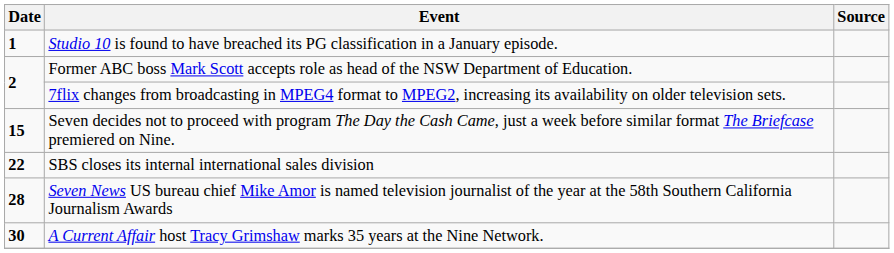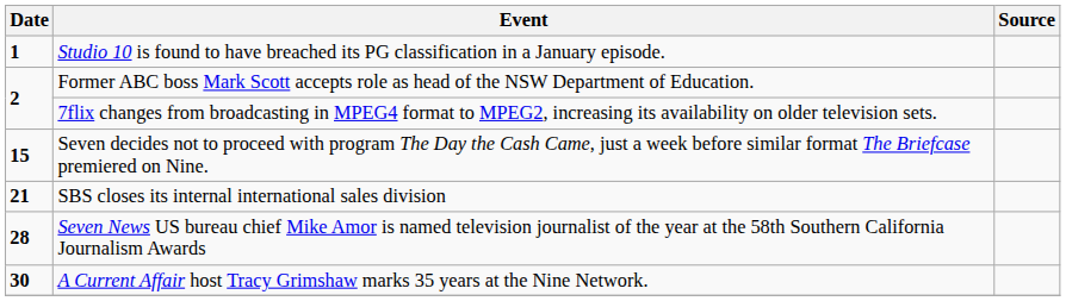 <table class="wikitable">
 <tr>
 <th>Date</th>
 <th>Event</th>
 <th>Source</th>
 </tr>
 <tr>
 <td><strong>1</strong></td>
 <td><em><a href='#'>Studio 10</a></em> is found to have breached its PG classification in a January episode.</td>
 <td></td>
 </tr>
 <tr>
 <td rowspan="2"><strong>2</strong></td>
 <td>Former ABC boss <a href='#'>Mark Scott</a> accepts role as head of the NSW Department of Education.</td>
 <td></td>
 </tr>
 <tr>
 <td><a href='#'>7flix</a> changes from broadcasting in <a href='#'>MPEG4</a> format to <a href='#'>MPEG2</a>, increasing its availability on older television sets.</td>
 <td></td>
 </tr>
 <tr>
 <td><strong>15</strong></td>
 <td>Seven decides not to proceed with program <em>The Day the Cash Came</em>, just a week before similar format <em><a href='#'>The Briefcase</a></em> premiered on Nine.</td>
 <td></td>
 </tr>
 <tr>
-<td><strong>22</strong></td>
+<td><strong>21</strong></td>
 <td>SBS closes its internal international sales division</td>
 <td></td>
 </tr>
 <tr>
 <td><strong>28</strong></td>
 <td><em><a href='#'>Seven News</a></em> US bureau chief <a href='#'>Mike Amor</a> is named television journalist of the year at the 58th Southern California Journalism Awards</td>
 <td></td>
 </tr>
 <tr>
 <td><strong>30</strong></td>
 <td><em><a href='#'>A Current Affair</a></em> host <a href='#'>Tracy Grimshaw</a> marks 35 years at the Nine Network.</td>
 <td></td>
 </tr>
 <tr>
 </tr>
 </table>
